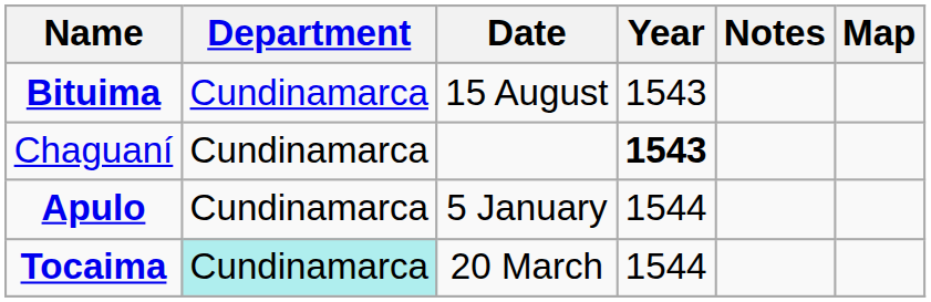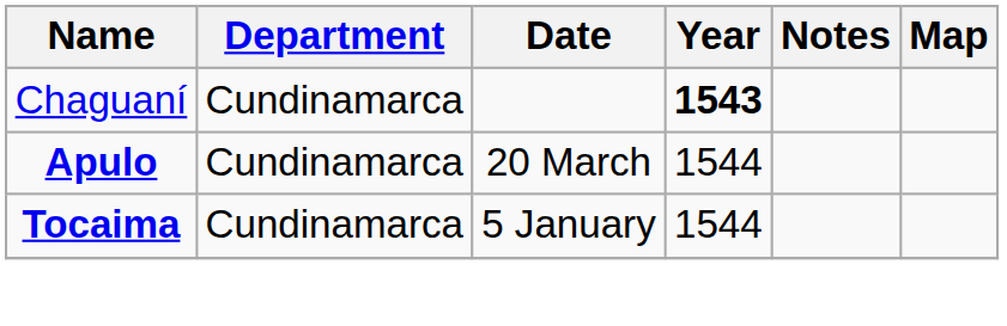 <table class="wikitable sortable mw-collapsible mw-collapsed">
 <tr>
 <th scope="col">Name<br></th>
 <th scope="col"><a href='#'>Department</a></th>
 <th scope="col">Date</th>
 <th scope="col">Year</th>
 <th scope="col">Notes</th>
 <th scope="col">Map</th>
-</tr>
-<tr>
-<td align=center><strong><a href='#'>Bituima</a></strong></td>
-<td align=center><a href='#'>Cundinamarca</a></td>
-<td align=center>15 August</td>
-<td align=center>1543</td>
-<td align=center></td>
-<td align=center></td>
 </tr>
 <tr>
 <td align=center><a href='#'>Chaguaní</a></td>
 <td align=center>Cundinamarca</td>
 <td align=center></td>
 <td align=center><strong>1543</strong></td>
 <td align=center></td>
 <td align=center></td>
 </tr>
 <tr>
 <td align=center><strong><a href='#'>Apulo</a></strong></td>
 <td align=center>Cundinamarca</td>
-<td align=center>5 January</td>
+<td align=center>20 March</td>
 <td align=center>1544</td>
 <td align=center></td>
 <td align=center></td>
 </tr>
 <tr>
 <td align=center><strong><a href='#'>Tocaima</a></strong></td>
-<td align=center style="background: paleturquoise;">Cundinamarca</td>
-<td align=center>20 March</td>
+<td align=center>Cundinamarca</td>
+<td align=center>5 January</td>
 <td align=center>1544</td>
 <td align=center></td>
 <td align=center></td>
 </tr>
 <tr>
 </tr>
 </table>
